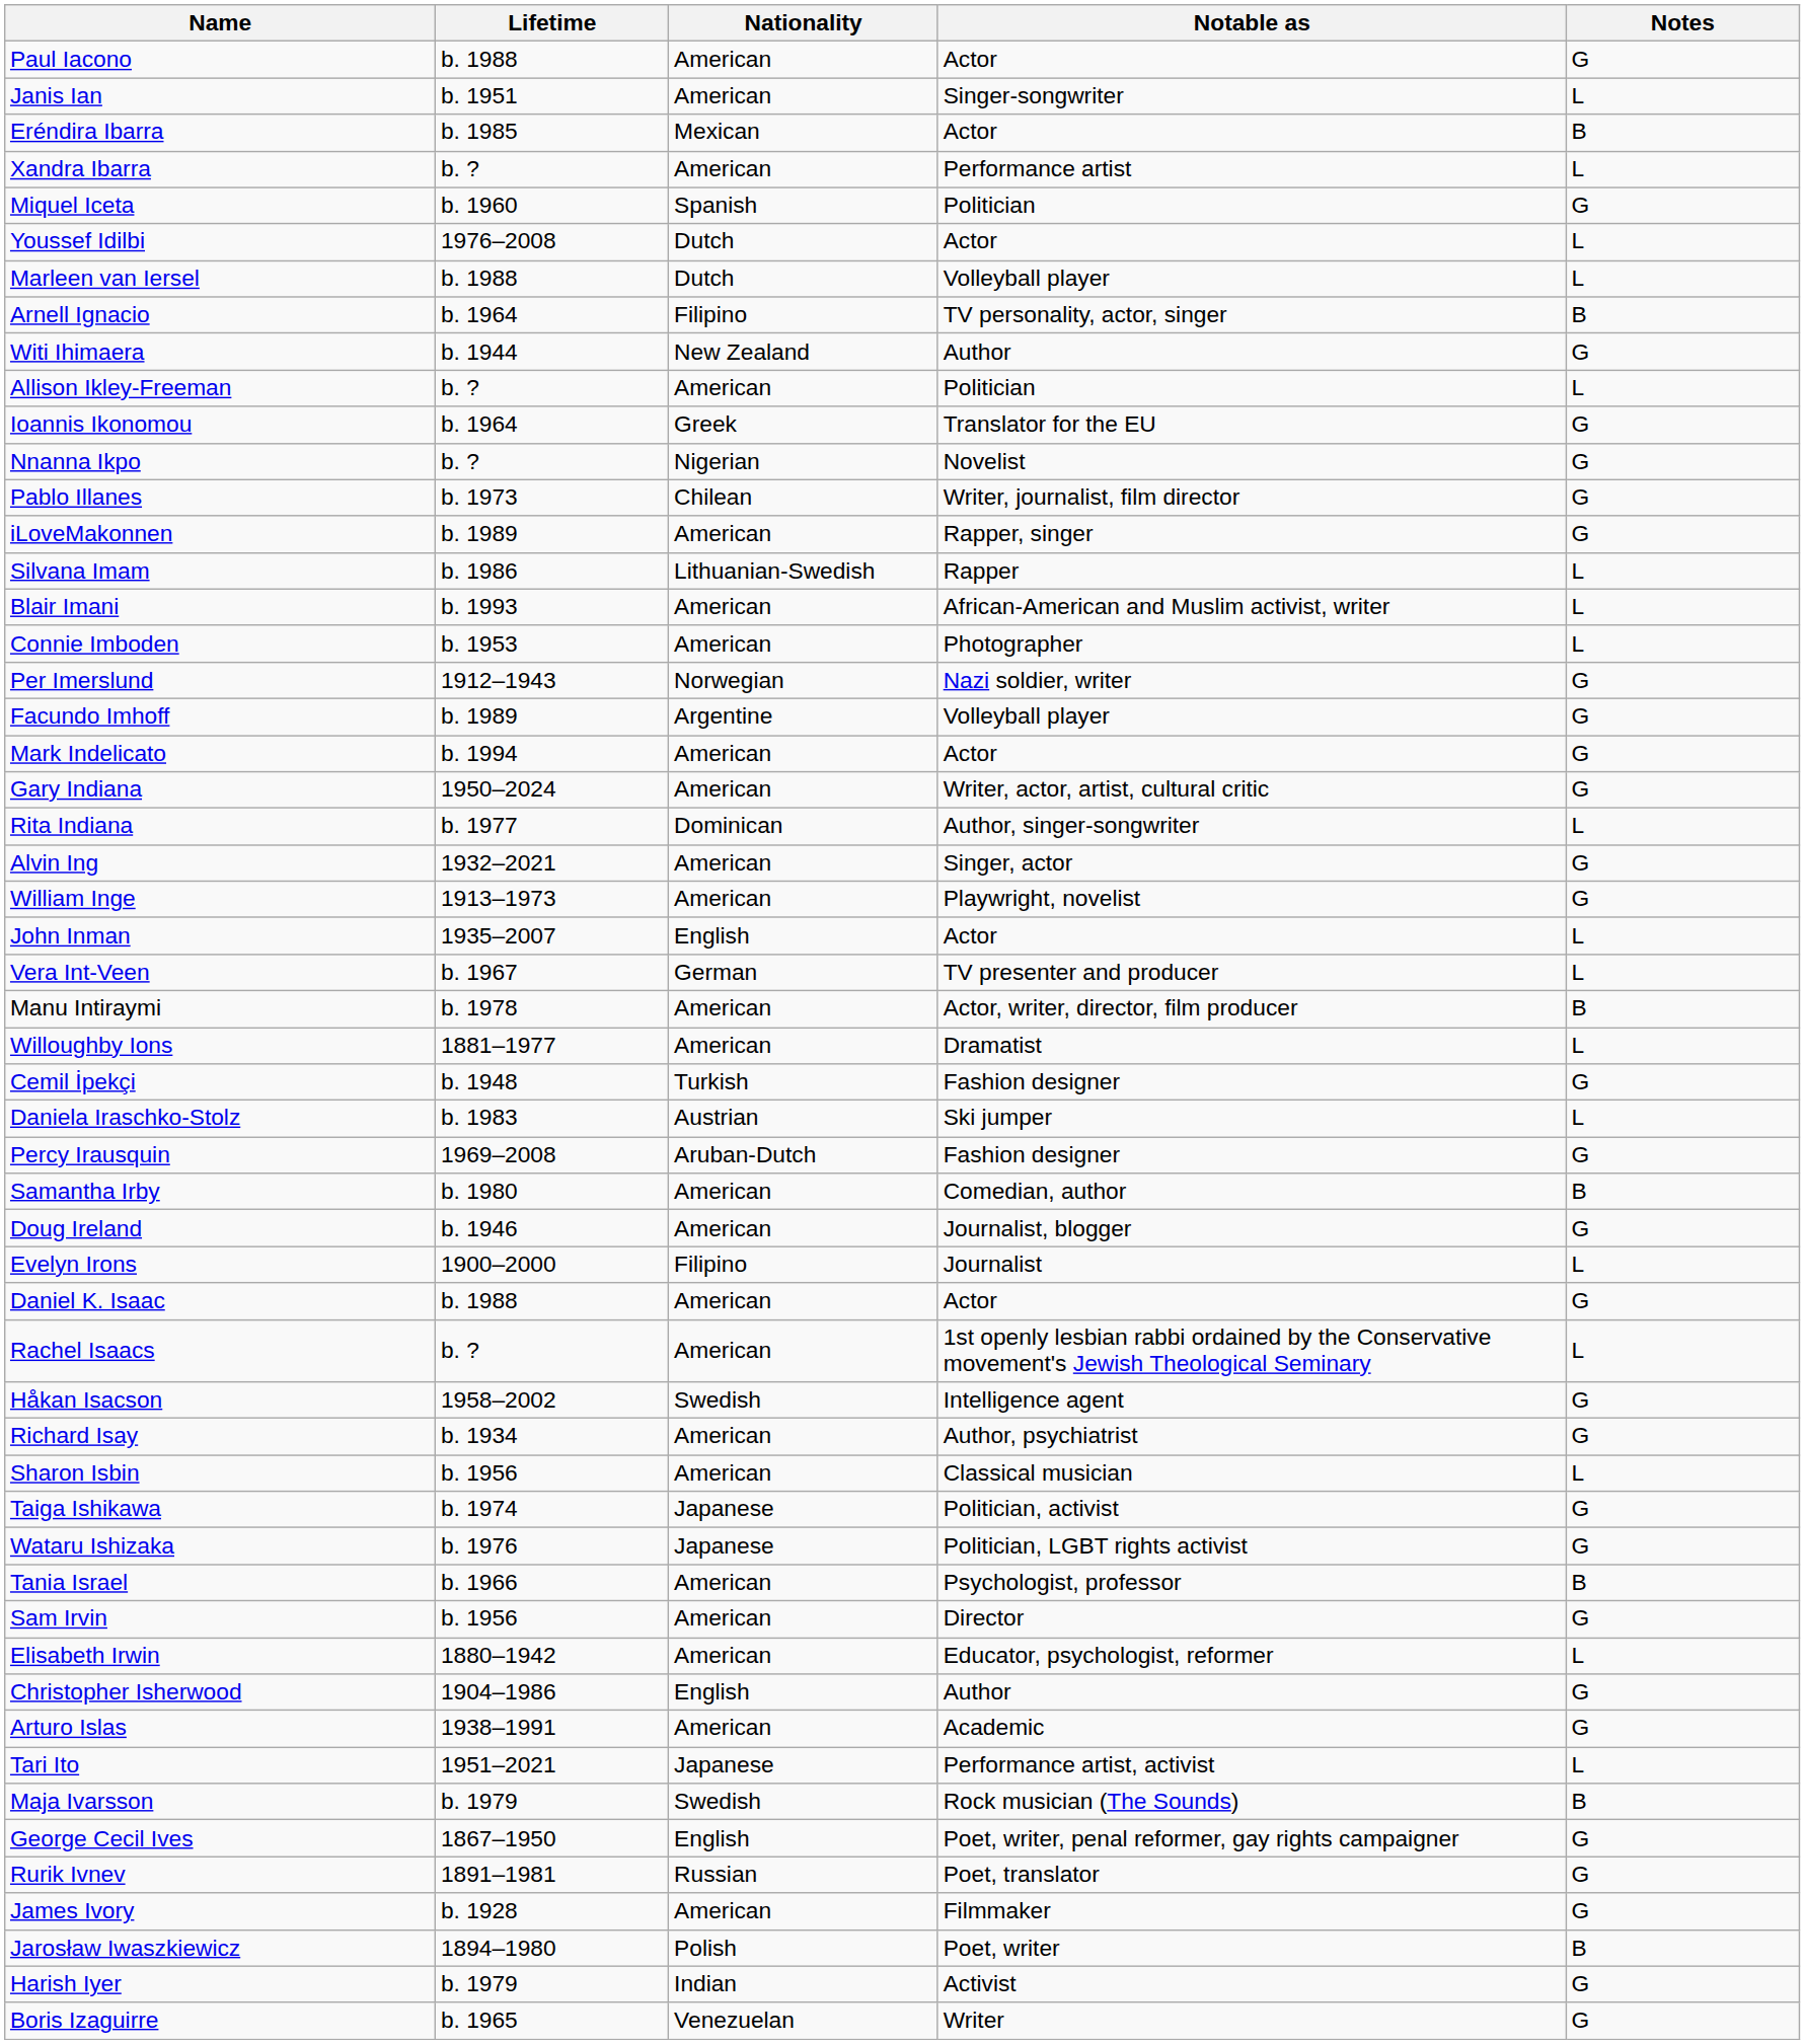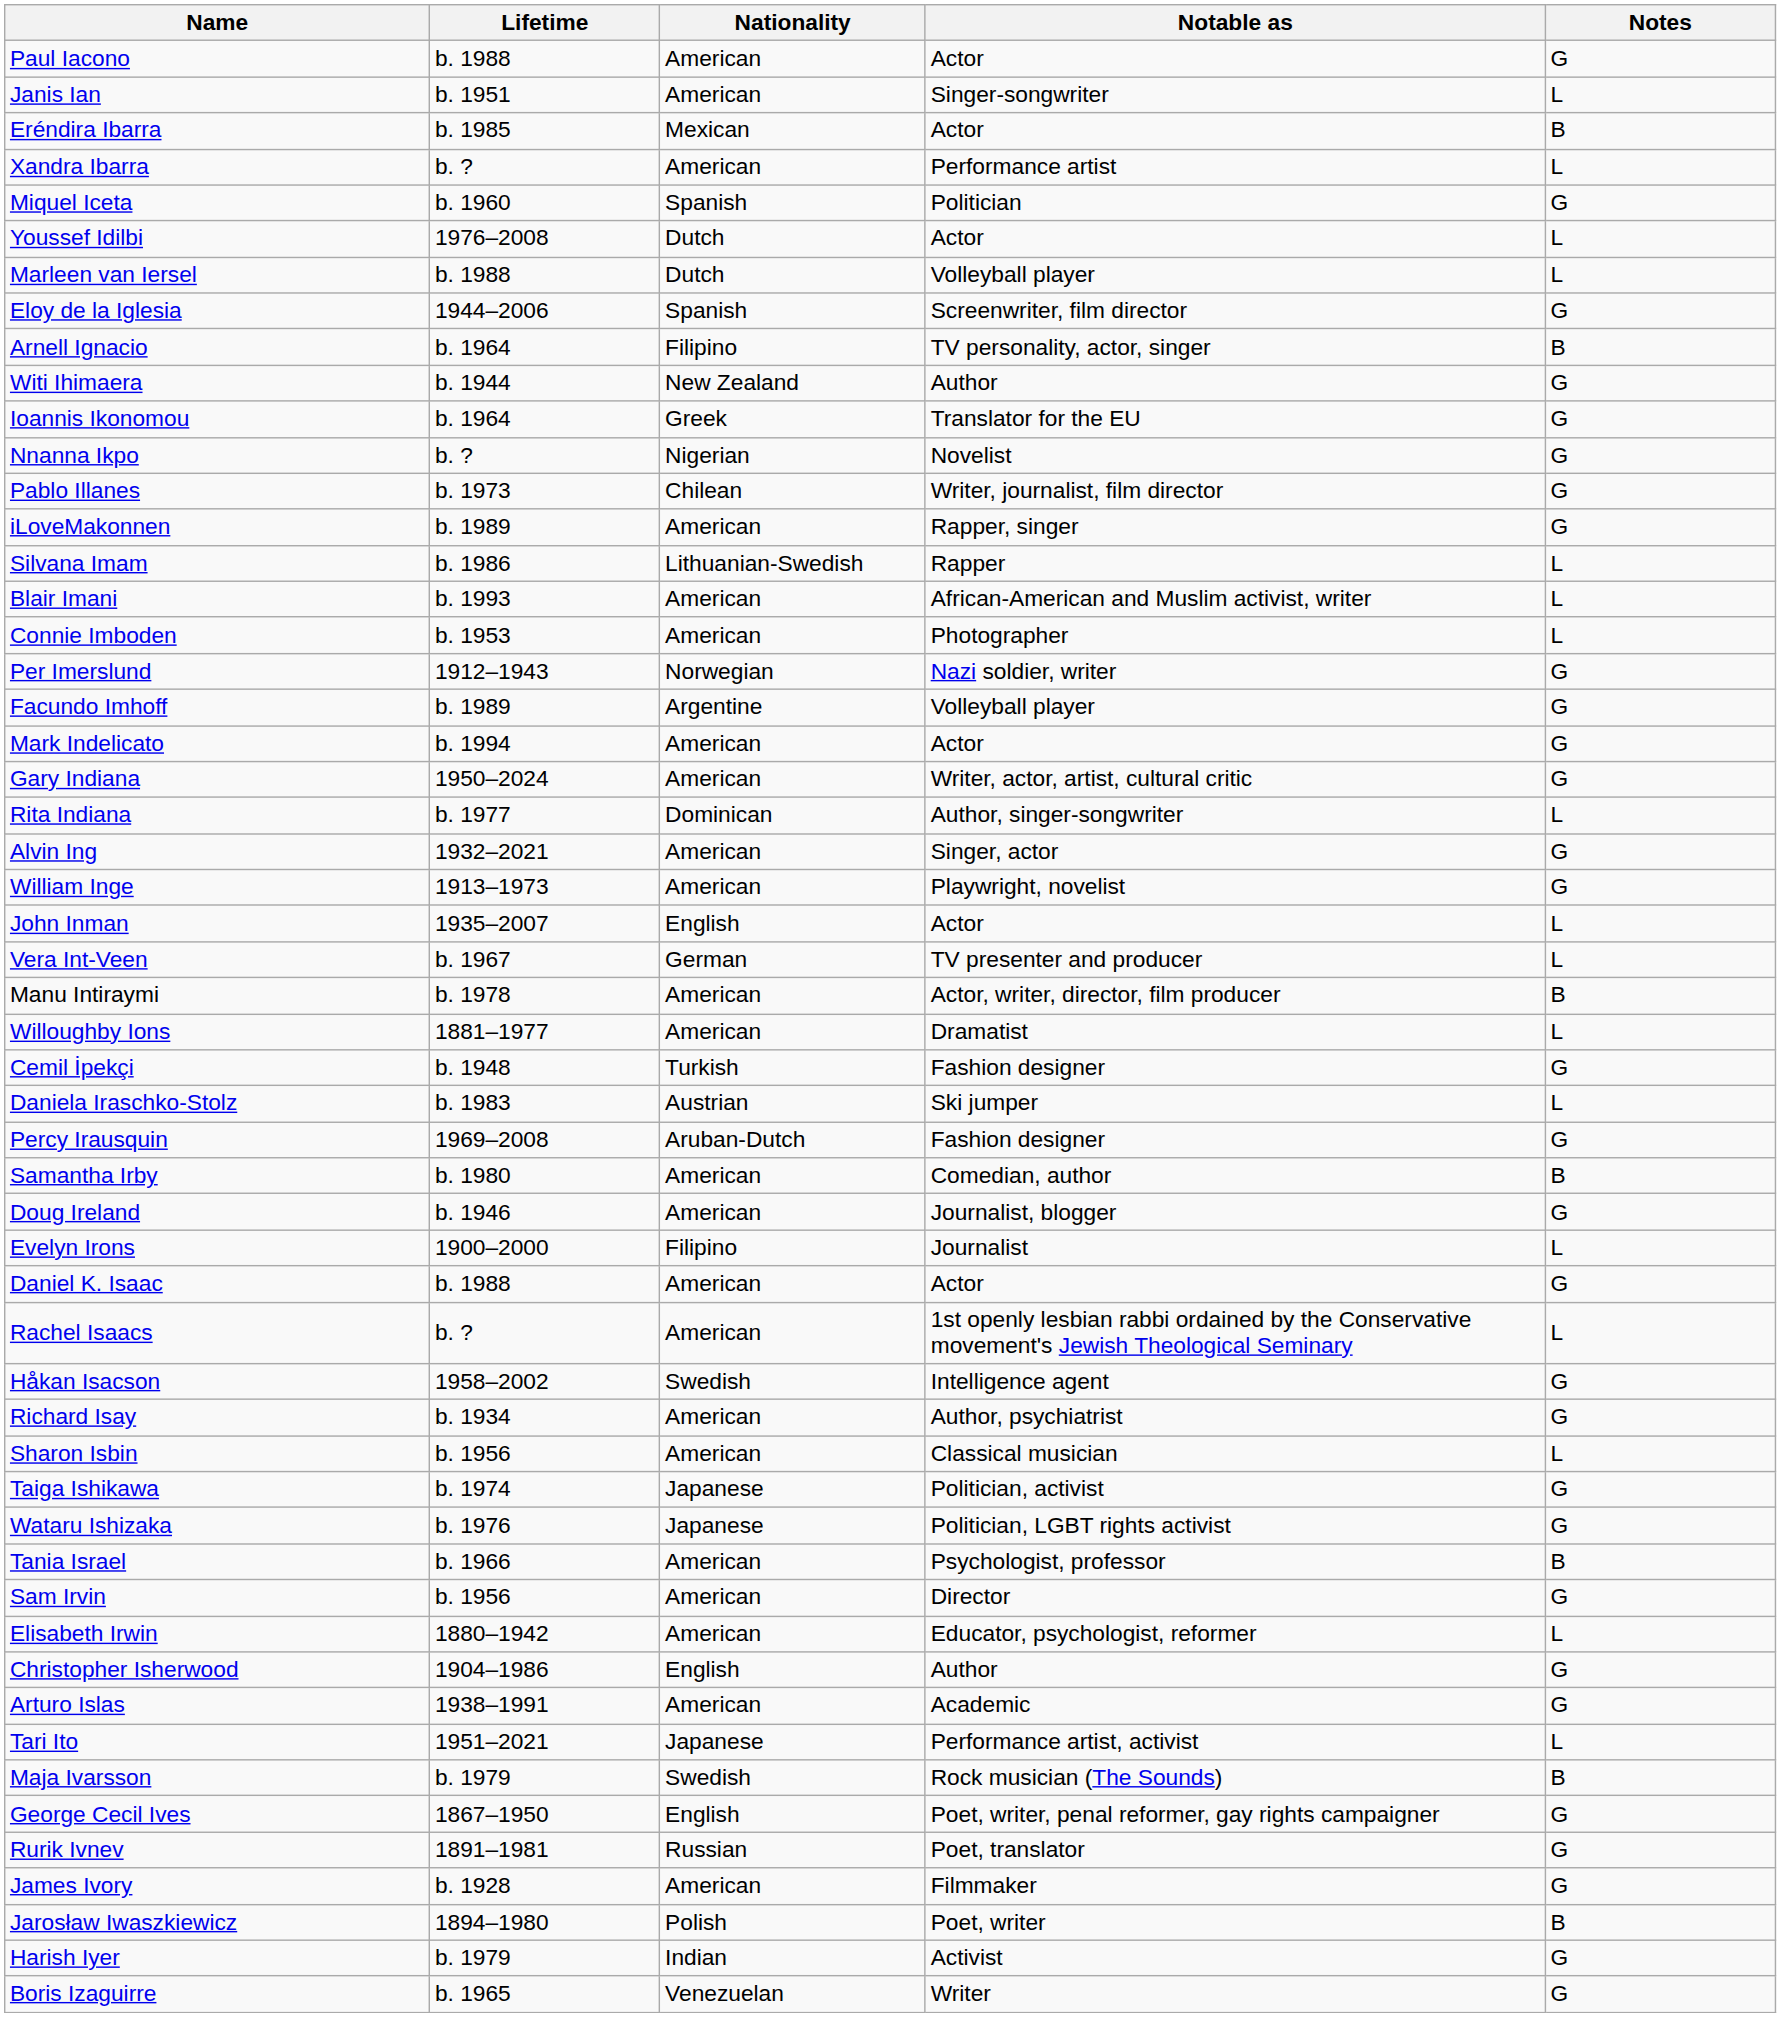 <table class="wikitable sortable">
 <tr>
 <th style="width:24%;">Name</th>
 <th style="width:13%;">Lifetime</th>
 <th style="width:15%;">Nationality</th>
 <th style="width:35%;">Notable as</th>
 <th style="width:17%;">Notes</th>
 </tr>
 <tr>
 <td><a href='#'>Paul Iacono</a></td>
 <td>b. 1988</td>
 <td>American</td>
 <td>Actor</td>
 <td>G</td>
 </tr>
 <tr>
 <td><a href='#'>Janis Ian</a></td>
 <td>b. 1951</td>
 <td>American</td>
 <td>Singer-songwriter</td>
 <td>L</td>
 </tr>
 <tr>
 <td><a href='#'>Eréndira Ibarra</a></td>
 <td>b. 1985</td>
 <td>Mexican</td>
 <td>Actor</td>
 <td>B</td>
 </tr>
 <tr>
 <td><a href='#'>Xandra Ibarra</a></td>
 <td>b. ?</td>
 <td>American</td>
 <td>Performance artist</td>
 <td>L</td>
 </tr>
 <tr>
 <td><a href='#'>Miquel Iceta</a></td>
 <td>b. 1960</td>
 <td>Spanish</td>
 <td>Politician</td>
 <td>G</td>
 </tr>
 <tr>
 <td><a href='#'>Youssef Idilbi</a></td>
 <td>1976–2008</td>
 <td>Dutch</td>
 <td>Actor</td>
 <td>L</td>
 </tr>
 <tr>
 <td><a href='#'>Marleen van Iersel</a></td>
 <td>b. 1988</td>
 <td>Dutch</td>
 <td>Volleyball player</td>
 <td>L</td>
 </tr>
 <tr>
+<td><a href='#'>Eloy de la Iglesia</a></td>
+<td>1944–2006</td>
+<td>Spanish</td>
+<td>Screenwriter, film director</td>
+<td>G</td>
+</tr>
+<tr>
 <td><a href='#'>Arnell Ignacio</a></td>
 <td>b. 1964</td>
 <td>Filipino</td>
 <td>TV personality, actor, singer</td>
 <td>B</td>
 </tr>
 <tr>
 <td><a href='#'>Witi Ihimaera</a></td>
 <td>b. 1944</td>
 <td>New Zealand</td>
 <td>Author</td>
 <td>G</td>
-</tr>
-<tr>
-<td><a href='#'>Allison Ikley-Freeman</a></td>
-<td>b. ?</td>
-<td>American</td>
-<td>Politician</td>
-<td>L</td>
 </tr>
 <tr>
 <td><a href='#'>Ioannis Ikonomou</a></td>
 <td>b. 1964</td>
 <td>Greek</td>
 <td>Translator for the EU</td>
 <td>G</td>
 </tr>
 <tr>
 <td><a href='#'>Nnanna Ikpo</a></td>
 <td>b. ?</td>
 <td>Nigerian</td>
 <td>Novelist</td>
 <td>G</td>
 </tr>
 <tr>
 <td><a href='#'>Pablo Illanes</a></td>
 <td>b. 1973</td>
 <td>Chilean</td>
 <td>Writer, journalist, film director</td>
 <td>G </td>
 </tr>
 <tr>
 <td><a href='#'>iLoveMakonnen</a></td>
 <td>b. 1989</td>
 <td>American</td>
 <td>Rapper, singer</td>
 <td>G</td>
 </tr>
 <tr>
 <td><a href='#'>Silvana Imam</a></td>
 <td>b. 1986</td>
 <td>Lithuanian-Swedish</td>
 <td>Rapper</td>
 <td>L</td>
 </tr>
 <tr>
 <td><a href='#'>Blair Imani</a></td>
 <td>b. 1993</td>
 <td>American</td>
 <td>African-American and Muslim activist, writer</td>
 <td>L</td>
 </tr>
 <tr>
 <td><a href='#'>Connie Imboden</a></td>
 <td>b. 1953</td>
 <td>American</td>
 <td>Photographer</td>
 <td>L</td>
 </tr>
 <tr>
 <td><a href='#'>Per Imerslund</a></td>
 <td>1912–1943</td>
 <td>Norwegian</td>
 <td><a href='#'>Nazi</a> soldier, writer</td>
 <td>G</td>
 </tr>
 <tr>
 <td><a href='#'>Facundo Imhoff</a></td>
 <td>b. 1989</td>
 <td>Argentine</td>
 <td>Volleyball player</td>
 <td>G</td>
 </tr>
 <tr>
 <td><a href='#'>Mark Indelicato</a></td>
 <td>b. 1994</td>
 <td>American</td>
 <td>Actor</td>
 <td>G</td>
 </tr>
 <tr>
 <td><a href='#'>Gary Indiana</a></td>
 <td>1950–2024</td>
 <td>American</td>
 <td>Writer, actor, artist, cultural critic</td>
 <td>G</td>
 </tr>
 <tr>
 <td><a href='#'>Rita Indiana</a></td>
 <td>b. 1977</td>
 <td>Dominican</td>
 <td>Author, singer-songwriter</td>
 <td>L</td>
 </tr>
 <tr>
 <td><a href='#'>Alvin Ing</a></td>
 <td>1932–2021</td>
 <td>American</td>
 <td>Singer, actor</td>
 <td>G</td>
 </tr>
 <tr>
 <td><a href='#'>William Inge</a></td>
 <td>1913–1973</td>
 <td>American</td>
 <td>Playwright, novelist</td>
 <td>G</td>
 </tr>
 <tr>
 <td><a href='#'>John Inman</a></td>
 <td>1935–2007</td>
 <td>English</td>
 <td>Actor</td>
 <td>L</td>
 </tr>
 <tr>
 <td><a href='#'>Vera Int-Veen</a></td>
 <td>b. 1967</td>
 <td>German</td>
 <td>TV presenter and producer</td>
 <td>L</td>
 </tr>
 <tr>
 <td>Manu Intiraymi</td>
 <td>b. 1978</td>
 <td>American</td>
 <td>Actor, writer, director, film producer</td>
 <td>B</td>
 </tr>
 <tr>
 <td><a href='#'>Willoughby Ions</a></td>
 <td>1881–1977</td>
 <td>American</td>
 <td>Dramatist</td>
 <td>L</td>
 </tr>
 <tr>
 <td><a href='#'>Cemil İpekçi</a></td>
 <td>b. 1948</td>
 <td>Turkish</td>
 <td>Fashion designer</td>
 <td>G</td>
 </tr>
 <tr>
 <td><a href='#'>Daniela Iraschko-Stolz</a></td>
 <td>b. 1983</td>
 <td>Austrian</td>
 <td>Ski jumper</td>
 <td>L</td>
 </tr>
 <tr>
 <td><a href='#'>Percy Irausquin</a></td>
 <td>1969–2008</td>
 <td>Aruban-Dutch</td>
 <td>Fashion designer</td>
 <td>G</td>
 </tr>
 <tr>
 <td><a href='#'>Samantha Irby</a></td>
 <td>b. 1980</td>
 <td>American</td>
 <td>Comedian, author</td>
 <td>B</td>
 </tr>
 <tr>
 <td><a href='#'>Doug Ireland</a></td>
 <td>b. 1946</td>
 <td>American</td>
 <td>Journalist, blogger</td>
 <td>G</td>
 </tr>
 <tr>
 <td><a href='#'>Evelyn Irons</a></td>
 <td>1900–2000</td>
 <td>Filipino</td>
 <td>Journalist</td>
 <td>L</td>
 </tr>
 <tr>
 <td><a href='#'>Daniel K. Isaac</a></td>
 <td>b. 1988</td>
 <td>American</td>
 <td>Actor</td>
 <td>G</td>
 </tr>
 <tr>
 <td><a href='#'>Rachel Isaacs</a></td>
 <td>b. ?</td>
 <td>American</td>
 <td>1st openly lesbian rabbi ordained by the Conservative movement's <a href='#'>Jewish Theological Seminary</a></td>
 <td>L</td>
 </tr>
 <tr>
 <td><a href='#'>Håkan Isacson</a></td>
 <td>1958–2002</td>
 <td>Swedish</td>
 <td>Intelligence agent</td>
 <td>G</td>
 </tr>
 <tr>
 <td><a href='#'>Richard Isay</a></td>
 <td>b. 1934</td>
 <td>American</td>
 <td>Author, psychiatrist</td>
 <td>G</td>
 </tr>
 <tr>
 <td><a href='#'>Sharon Isbin</a></td>
 <td>b. 1956</td>
 <td>American</td>
 <td>Classical musician</td>
 <td>L</td>
 </tr>
 <tr>
 <td><a href='#'>Taiga Ishikawa</a></td>
 <td>b. 1974</td>
 <td>Japanese</td>
 <td>Politician, activist</td>
 <td>G</td>
 </tr>
 <tr>
 <td><a href='#'>Wataru Ishizaka</a></td>
 <td>b. 1976</td>
 <td>Japanese</td>
 <td>Politician, LGBT rights activist</td>
 <td>G</td>
 </tr>
 <tr>
 <td><a href='#'>Tania Israel</a></td>
 <td>b. 1966</td>
 <td>American</td>
 <td>Psychologist, professor</td>
 <td>B</td>
 </tr>
 <tr>
 <td><a href='#'>Sam Irvin</a></td>
 <td>b. 1956</td>
 <td>American</td>
 <td>Director</td>
 <td>G</td>
 </tr>
 <tr>
 <td><a href='#'>Elisabeth Irwin</a></td>
 <td>1880–1942</td>
 <td>American</td>
 <td>Educator, psychologist, reformer</td>
 <td>L</td>
 </tr>
 <tr>
 <td><a href='#'>Christopher Isherwood</a></td>
 <td>1904–1986</td>
 <td>English</td>
 <td>Author</td>
 <td>G</td>
 </tr>
 <tr>
 <td><a href='#'>Arturo Islas</a></td>
 <td>1938–1991</td>
 <td>American</td>
 <td>Academic</td>
 <td>G</td>
 </tr>
 <tr>
 <td><a href='#'>Tari Ito</a></td>
 <td>1951–2021</td>
 <td>Japanese</td>
 <td>Performance artist, activist</td>
 <td>L</td>
 </tr>
 <tr>
 <td><a href='#'>Maja Ivarsson</a></td>
 <td>b. 1979</td>
 <td>Swedish</td>
 <td>Rock musician (<a href='#'>The Sounds</a>)</td>
 <td>B</td>
 </tr>
 <tr>
 <td><a href='#'>George Cecil Ives</a></td>
 <td>1867–1950</td>
 <td>English</td>
 <td>Poet, writer, penal reformer, gay rights campaigner</td>
 <td>G</td>
 </tr>
 <tr>
 <td><a href='#'>Rurik Ivnev</a></td>
 <td>1891–1981</td>
 <td>Russian</td>
 <td>Poet, translator</td>
 <td>G</td>
 </tr>
 <tr>
 <td><a href='#'>James Ivory</a></td>
 <td>b. 1928</td>
 <td>American</td>
 <td>Filmmaker</td>
 <td>G</td>
 </tr>
 <tr>
 <td><a href='#'>Jarosław Iwaszkiewicz</a></td>
 <td>1894–1980</td>
 <td>Polish</td>
 <td>Poet, writer</td>
 <td>B</td>
 </tr>
 <tr>
 <td><a href='#'>Harish Iyer</a></td>
 <td>b. 1979</td>
 <td>Indian</td>
 <td>Activist</td>
 <td>G</td>
 </tr>
 <tr>
 <td><a href='#'>Boris Izaguirre</a></td>
 <td>b. 1965</td>
 <td>Venezuelan</td>
 <td>Writer</td>
 <td>G</td>
 </tr>
 </table>
